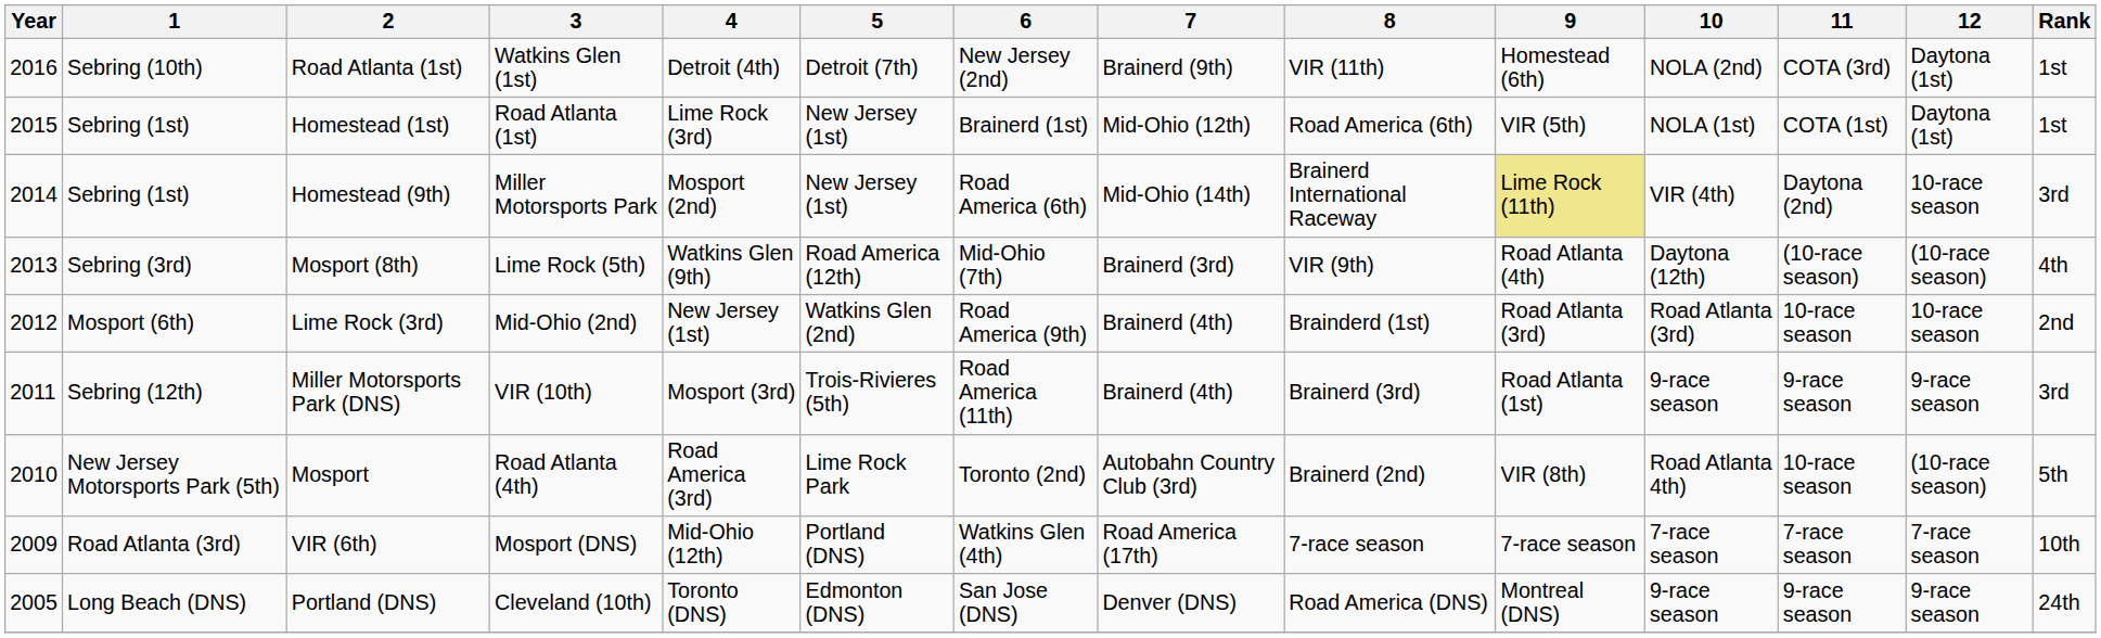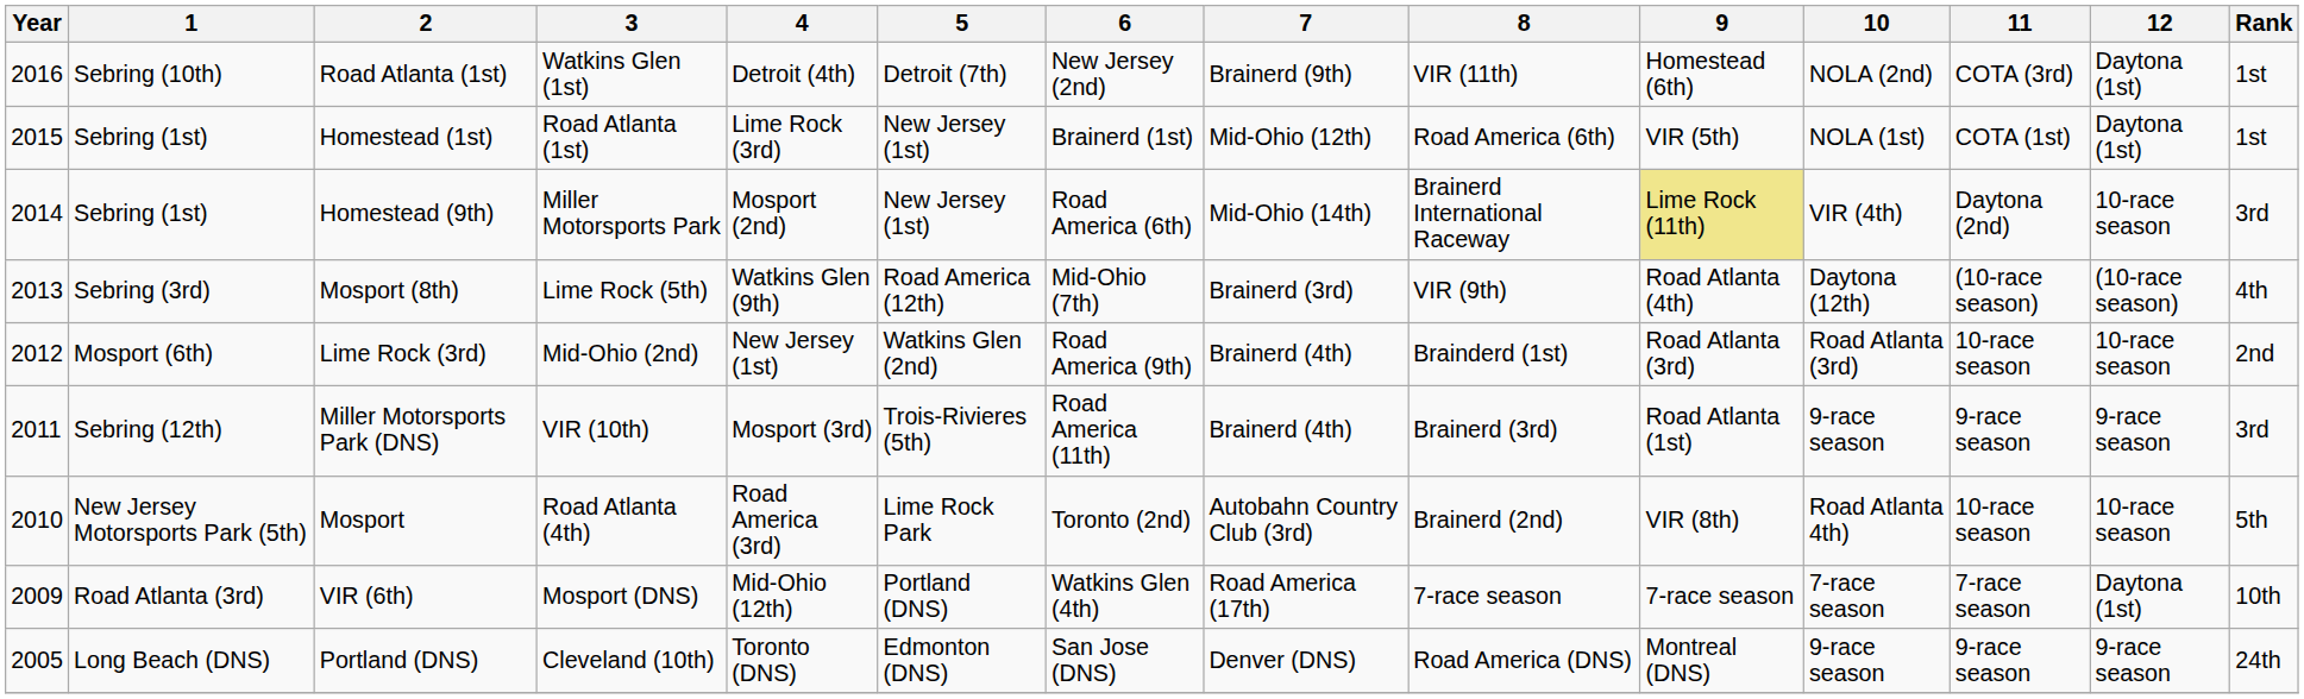 <table class="wikitable">
 <tr>
 <th>Year</th>
 <th>1</th>
 <th>2</th>
 <th>3</th>
 <th>4</th>
 <th>5</th>
 <th>6</th>
 <th>7</th>
 <th>8</th>
 <th>9</th>
 <th>10</th>
 <th>11</th>
 <th>12</th>
 <th>Rank</th>
 </tr>
 <tr>
 <td>2016</td>
 <td>Sebring (10th)</td>
 <td>Road Atlanta (1st)</td>
 <td>Watkins Glen (1st)</td>
 <td>Detroit (4th)</td>
 <td>Detroit (7th)</td>
 <td>New Jersey (2nd)</td>
 <td>Brainerd (9th)</td>
 <td>VIR (11th)</td>
 <td>Homestead (6th)</td>
 <td>NOLA (2nd)</td>
 <td>COTA (3rd)</td>
 <td>Daytona (1st)</td>
 <td>1st</td>
 </tr>
 <tr>
 <td>2015</td>
 <td>Sebring (1st)</td>
 <td>Homestead (1st)</td>
 <td>Road Atlanta (1st)</td>
 <td>Lime Rock (3rd)</td>
 <td>New Jersey (1st)</td>
 <td>Brainerd (1st)</td>
 <td>Mid-Ohio (12th)</td>
 <td>Road America (6th)</td>
 <td>VIR (5th)</td>
 <td>NOLA (1st)</td>
 <td>COTA (1st)</td>
 <td>Daytona (1st)</td>
 <td>1st</td>
 </tr>
 <tr>
 <td>2014</td>
 <td>Sebring (1st)</td>
 <td>Homestead (9th)</td>
 <td>Miller Motorsports Park</td>
 <td>Mosport (2nd)</td>
 <td>New Jersey (1st)</td>
 <td>Road America (6th)</td>
 <td>Mid-Ohio (14th)</td>
 <td>Brainerd International Raceway</td>
 <td style="background: khaki;">Lime Rock (11th)</td>
 <td>VIR (4th)</td>
 <td>Daytona (2nd)</td>
 <td>10-race season</td>
 <td>3rd</td>
 </tr>
 <tr>
 <td>2013</td>
 <td>Sebring (3rd)</td>
 <td>Mosport (8th)</td>
 <td>Lime Rock (5th)</td>
 <td>Watkins Glen (9th)</td>
 <td>Road America (12th)</td>
 <td>Mid-Ohio (7th)</td>
 <td>Brainerd (3rd)</td>
 <td>VIR (9th)</td>
 <td>Road Atlanta (4th)</td>
 <td>Daytona (12th)</td>
 <td>(10-race season)</td>
 <td>(10-race season)</td>
 <td>4th</td>
 </tr>
 <tr>
 <td>2012</td>
 <td>Mosport (6th)</td>
 <td>Lime Rock (3rd)</td>
 <td>Mid-Ohio (2nd)</td>
 <td>New Jersey (1st)</td>
 <td>Watkins Glen (2nd)</td>
 <td>Road America (9th)</td>
 <td>Brainerd (4th)</td>
 <td>Brainderd (1st)</td>
 <td>Road Atlanta (3rd)</td>
 <td>Road Atlanta (3rd)</td>
 <td>10-race season</td>
 <td>10-race season</td>
 <td>2nd</td>
 </tr>
 <tr>
 <td>2011</td>
 <td>Sebring (12th)</td>
 <td>Miller Motorsports Park (DNS)</td>
 <td>VIR (10th)</td>
 <td>Mosport (3rd)</td>
 <td>Trois-Rivieres (5th)</td>
 <td>Road America (11th)</td>
 <td>Brainerd (4th)</td>
 <td>Brainerd (3rd)</td>
 <td>Road Atlanta (1st)</td>
 <td>9-race season</td>
 <td>9-race season</td>
 <td>9-race season</td>
 <td>3rd</td>
 </tr>
 <tr>
 <td>2010</td>
 <td>New Jersey Motorsports Park (5th)</td>
 <td>Mosport</td>
 <td>Road Atlanta (4th)</td>
 <td>Road America (3rd)</td>
 <td>Lime Rock Park</td>
 <td>Toronto (2nd)</td>
 <td>Autobahn Country Club (3rd)</td>
 <td>Brainerd (2nd)</td>
 <td>VIR (8th)</td>
 <td>Road Atlanta 4th)</td>
 <td>10-race season</td>
-<td>(10-race season)</td>
+<td>10-race season</td>
 <td>5th</td>
 </tr>
 <tr>
 <td>2009</td>
 <td>Road Atlanta (3rd)</td>
 <td>VIR (6th)</td>
 <td>Mosport (DNS)</td>
 <td>Mid-Ohio (12th)</td>
 <td>Portland (DNS)</td>
 <td>Watkins Glen (4th)</td>
 <td>Road America (17th)</td>
 <td>7-race season</td>
 <td>7-race season</td>
 <td>7-race season</td>
 <td>7-race season</td>
-<td>7-race season</td>
+<td>Daytona (1st)</td>
 <td>10th</td>
 </tr>
 <tr>
 <td>2005</td>
 <td>Long Beach (DNS)</td>
 <td>Portland (DNS)</td>
 <td>Cleveland (10th)</td>
 <td>Toronto (DNS)</td>
 <td>Edmonton (DNS)</td>
 <td>San Jose (DNS)</td>
 <td>Denver (DNS)</td>
 <td>Road America (DNS)</td>
 <td>Montreal (DNS)</td>
 <td>9-race season</td>
 <td>9-race season</td>
 <td>9-race season</td>
 <td>24th</td>
 </tr>
 <tr>
 </tr>
 </table>
